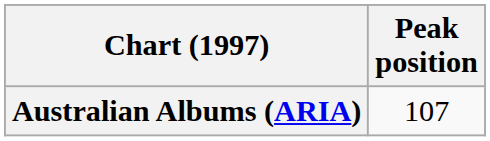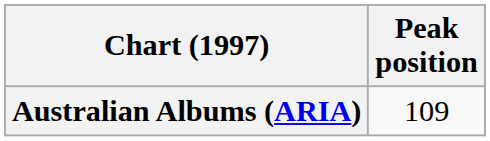 <table class="wikitable plainrowheaders" style="text-align:center">
 <tr>
 <th scope="col">Chart (1997)</th>
 <th scope="col">Peak<br>position</th>
 </tr>
 <tr>
 <th scope="row">Australian Albums (<a href='#'>ARIA</a>)</th>
-<td>107</td>
+<td>109</td>
 </tr>
 </table>
